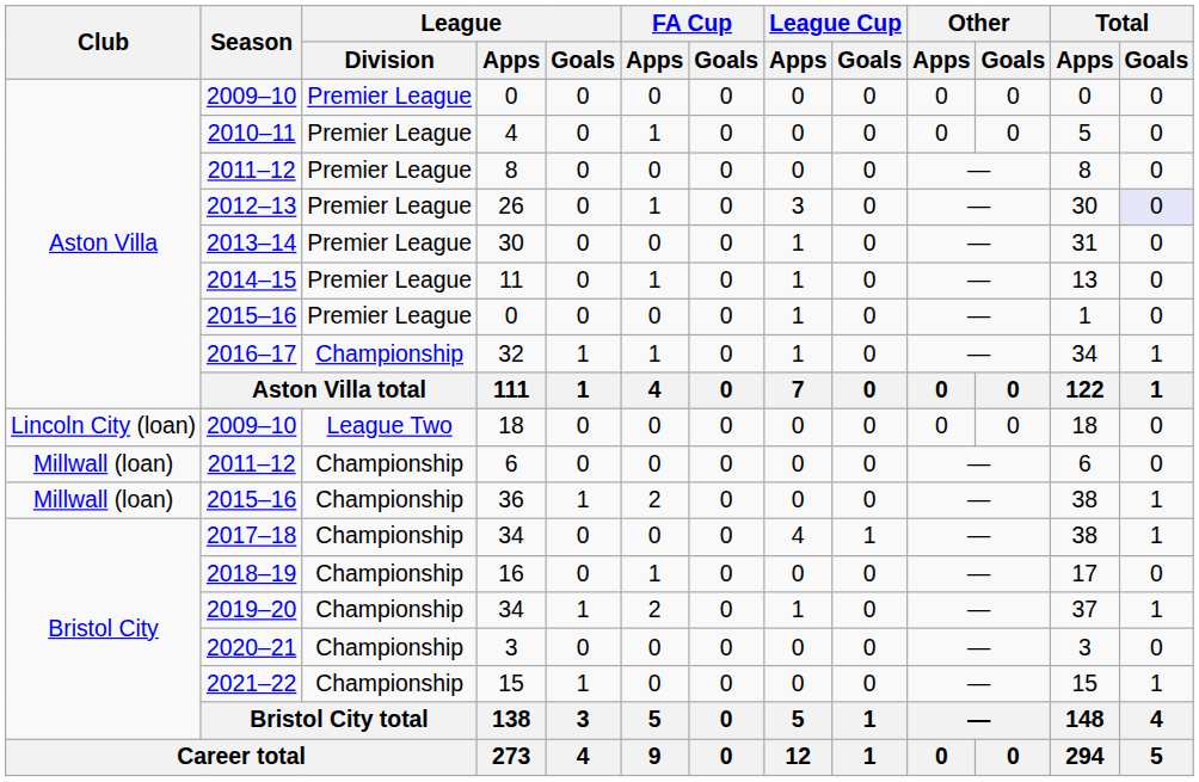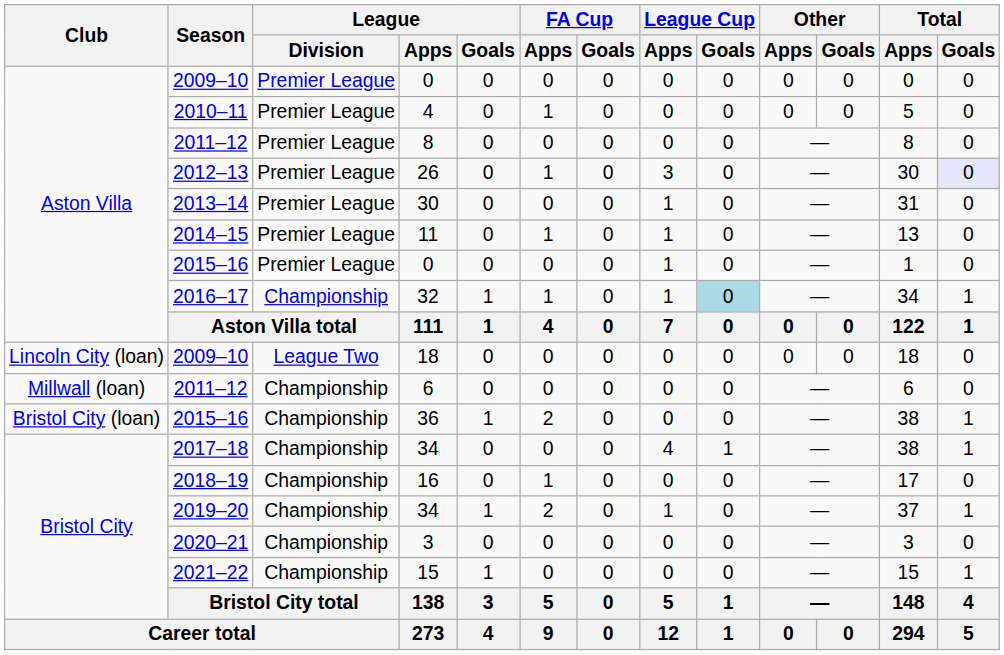 <table class="wikitable" style="text-align:center">
 <tr>
 <th rowspan="2">Club</th>
 <th rowspan="2">Season</th>
 <th colspan="3">League</th>
 <th colspan="2"><a href='#'>FA Cup</a></th>
 <th colspan="2"><a href='#'>League Cup</a></th>
 <th colspan="2">Other</th>
 <th colspan="2">Total</th>
 </tr>
 <tr>
 <th>Division</th>
 <th>Apps</th>
 <th>Goals</th>
 <th>Apps</th>
 <th>Goals</th>
 <th>Apps</th>
 <th>Goals</th>
 <th>Apps</th>
 <th>Goals</th>
 <th>Apps</th>
 <th>Goals</th>
 </tr>
 <tr>
 <td rowspan="9"><a href='#'>Aston Villa</a></td>
 <td><a href='#'>2009–10</a></td>
 <td><a href='#'>Premier League</a></td>
 <td>0</td>
 <td>0</td>
 <td>0</td>
 <td>0</td>
 <td>0</td>
 <td>0</td>
 <td>0</td>
 <td>0</td>
 <td>0</td>
 <td>0</td>
 </tr>
 <tr>
 <td><a href='#'>2010–11</a></td>
 <td>Premier League</td>
 <td>4</td>
 <td>0</td>
 <td>1</td>
 <td>0</td>
 <td>0</td>
 <td>0</td>
 <td>0</td>
 <td>0</td>
 <td>5</td>
 <td>0</td>
 </tr>
 <tr>
 <td><a href='#'>2011–12</a></td>
 <td>Premier League</td>
 <td>8</td>
 <td>0</td>
 <td>0</td>
 <td>0</td>
 <td>0</td>
 <td>0</td>
 <td colspan="2">—</td>
 <td>8</td>
 <td>0</td>
 </tr>
 <tr>
 <td><a href='#'>2012–13</a></td>
 <td>Premier League</td>
 <td>26</td>
 <td>0</td>
 <td>1</td>
 <td>0</td>
 <td>3</td>
 <td>0</td>
 <td colspan="2">—</td>
 <td>30</td>
 <td style="background: lavender;">0</td>
 </tr>
 <tr>
 <td><a href='#'>2013–14</a></td>
 <td>Premier League</td>
 <td>30</td>
 <td>0</td>
 <td>0</td>
 <td>0</td>
 <td>1</td>
 <td>0</td>
 <td colspan="2">—</td>
 <td>31</td>
 <td>0</td>
 </tr>
 <tr>
 <td><a href='#'>2014–15</a></td>
 <td>Premier League</td>
 <td>11</td>
 <td>0</td>
 <td>1</td>
 <td>0</td>
 <td>1</td>
 <td>0</td>
 <td colspan="2">—</td>
 <td>13</td>
 <td>0</td>
 </tr>
 <tr>
 <td><a href='#'>2015–16</a></td>
 <td>Premier League</td>
 <td>0</td>
 <td>0</td>
 <td>0</td>
 <td>0</td>
 <td>1</td>
 <td>0</td>
 <td colspan="2">—</td>
 <td>1</td>
 <td>0</td>
 </tr>
 <tr>
 <td><a href='#'>2016–17</a></td>
 <td><a href='#'>Championship</a></td>
 <td>32</td>
 <td>1</td>
 <td>1</td>
 <td>0</td>
 <td>1</td>
-<td>0</td>
+<td style="background: lightblue;">0</td>
 <td colspan="2">—</td>
 <td>34</td>
 <td>1</td>
 </tr>
 <tr>
 <th colspan="2">Aston Villa total</th>
 <th>111</th>
 <th>1</th>
 <th>4</th>
 <th>0</th>
 <th>7</th>
 <th>0</th>
 <th>0</th>
 <th>0</th>
 <th>122</th>
 <th>1</th>
 </tr>
 <tr>
 <td><a href='#'>Lincoln City</a> (loan)</td>
 <td><a href='#'>2009–10</a></td>
 <td><a href='#'>League Two</a></td>
 <td>18</td>
 <td>0</td>
 <td>0</td>
 <td>0</td>
 <td>0</td>
 <td>0</td>
 <td>0</td>
 <td>0</td>
 <td>18</td>
 <td>0</td>
 </tr>
 <tr>
 <td><a href='#'>Millwall</a> (loan)</td>
 <td><a href='#'>2011–12</a></td>
 <td>Championship</td>
 <td>6</td>
 <td>0</td>
 <td>0</td>
 <td>0</td>
 <td>0</td>
 <td>0</td>
 <td colspan="2">—</td>
 <td>6</td>
 <td>0</td>
 </tr>
 <tr>
-<td><a href='#'>Millwall</a> (loan)</td>
+<td><a href='#'>Bristol City</a> (loan)</td>
 <td><a href='#'>2015–16</a></td>
 <td>Championship</td>
 <td>36</td>
 <td>1</td>
 <td>2</td>
 <td>0</td>
 <td>0</td>
 <td>0</td>
 <td colspan="2">—</td>
 <td>38</td>
 <td>1</td>
 </tr>
 <tr>
 <td rowspan="6"><a href='#'>Bristol City</a></td>
 <td><a href='#'>2017–18</a></td>
 <td>Championship</td>
 <td>34</td>
 <td>0</td>
 <td>0</td>
 <td>0</td>
 <td>4</td>
 <td>1</td>
 <td colspan="2">—</td>
 <td>38</td>
 <td>1</td>
 </tr>
 <tr>
 <td><a href='#'>2018–19</a></td>
 <td>Championship</td>
 <td>16</td>
 <td>0</td>
 <td>1</td>
 <td>0</td>
 <td>0</td>
 <td>0</td>
 <td colspan="2">—</td>
 <td>17</td>
 <td>0</td>
 </tr>
 <tr>
 <td><a href='#'>2019–20</a></td>
 <td>Championship</td>
 <td>34</td>
 <td>1</td>
 <td>2</td>
 <td>0</td>
 <td>1</td>
 <td>0</td>
 <td colspan="2">—</td>
 <td>37</td>
 <td>1</td>
 </tr>
 <tr>
 <td><a href='#'>2020–21</a></td>
 <td>Championship</td>
 <td>3</td>
 <td>0</td>
 <td>0</td>
 <td>0</td>
 <td>0</td>
 <td>0</td>
 <td colspan="2">—</td>
 <td>3</td>
 <td>0</td>
 </tr>
 <tr>
 <td><a href='#'>2021–22</a></td>
 <td>Championship</td>
 <td>15</td>
 <td>1</td>
 <td>0</td>
 <td>0</td>
 <td>0</td>
 <td>0</td>
 <td colspan="2">—</td>
 <td>15</td>
 <td>1</td>
 </tr>
 <tr>
 <th colspan="2">Bristol City total</th>
 <th>138</th>
 <th>3</th>
 <th>5</th>
 <th>0</th>
 <th>5</th>
 <th>1</th>
 <th colspan="2">—</th>
 <th>148</th>
 <th>4</th>
 </tr>
 <tr>
 <th colspan="3">Career total</th>
 <th>273</th>
 <th>4</th>
 <th>9</th>
 <th>0</th>
 <th>12</th>
 <th>1</th>
 <th>0</th>
 <th>0</th>
 <th>294</th>
 <th>5</th>
 </tr>
 </table>
